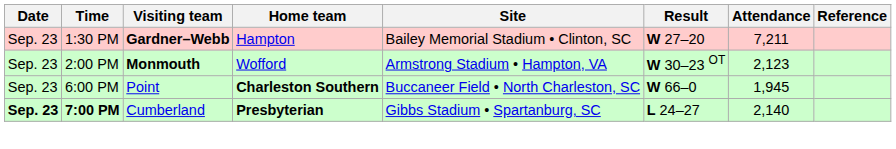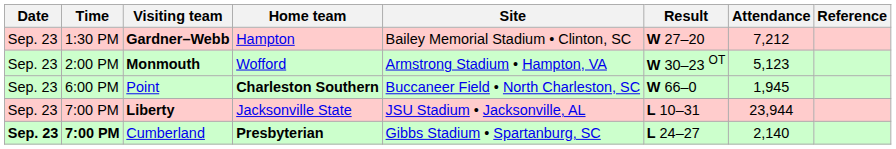 <table class="wikitable" style="font-size:95%;">
 <tr>
 <th>Date</th>
 <th>Time</th>
 <th>Visiting team</th>
 <th>Home team</th>
 <th>Site</th>
 <th>Result</th>
 <th>Attendance</th>
 <th class="unsortable">Reference</th>
 </tr>
 <tr bgcolor=ffcccc>
 <td>Sep. 23</td>
 <td>1:30 PM</td>
 <td><strong>Gardner–Webb</strong></td>
 <td><a href='#'>Hampton</a></td>
 <td>Bailey Memorial Stadium • Clinton, SC</td>
 <td><strong>W</strong> 27–20</td>
-<td style="text-align:center;">7,211</td>
+<td style="text-align:center;">7,212</td>
 <td style="text-align:center;"></td>
 </tr>
 <tr bgcolor=ccffcc>
 <td>Sep. 23</td>
 <td>2:00 PM</td>
 <td><strong>Monmouth</strong></td>
 <td><a href='#'>Wofford</a></td>
 <td><a href='#'>Armstrong Stadium</a> • <a href='#'>Hampton, VA</a></td>
 <td><strong>W</strong> 30–23 <sup>OT</sup></td>
-<td style="text-align:center;">2,123</td>
+<td style="text-align:center;">5,123</td>
 <td style="text-align:center;"></td>
 </tr>
 <tr bgcolor=ccffcc>
 <td>Sep. 23</td>
 <td>6:00 PM</td>
 <td><a href='#'>Point</a></td>
 <td><strong>Charleston Southern</strong></td>
 <td><a href='#'>Buccaneer Field</a> • <a href='#'>North Charleston, SC</a></td>
 <td><strong>W</strong> 66–0</td>
 <td style="text-align:center;">1,945</td>
+<td style="text-align:center;"></td>
+</tr>
+<tr bgcolor=ffcccc>
+<td>Sep. 23</td>
+<td>7:00 PM</td>
+<td><strong>Liberty</strong></td>
+<td><a href='#'>Jacksonville State</a></td>
+<td><a href='#'>JSU Stadium</a> • <a href='#'>Jacksonville, AL</a></td>
+<td><strong>L</strong> 10–31</td>
+<td style="text-align:center;">23,944</td>
 <td style="text-align:center;"></td>
 </tr>
 <tr bgcolor=ccffcc>
 <td><strong>Sep. 23</strong></td>
 <td><strong>7:00 PM</strong></td>
 <td><a href='#'>Cumberland</a></td>
 <td><strong>Presbyterian</strong></td>
 <td><a href='#'>Gibbs Stadium</a> • <a href='#'>Spartanburg, SC</a></td>
 <td><strong>L</strong> 24–27</td>
 <td style="text-align:center;">2,140</td>
 <td style="text-align:center;"></td>
 </tr>
 </table>
